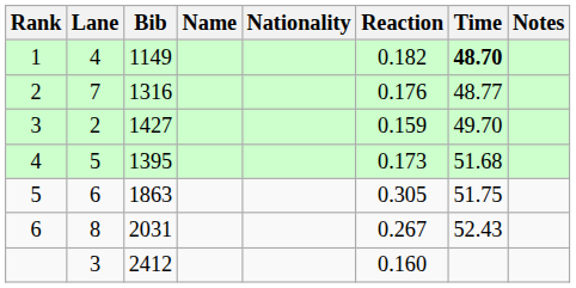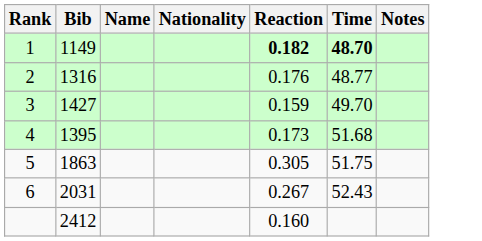 <table class="wikitable sortable" style="text-align:center">
 <tr>
 <th>Rank</th>
-<th>Lane</th>
 <th>Bib</th>
 <th>Name</th>
 <th>Nationality</th>
 <th>Reaction</th>
 <th>Time</th>
 <th>Notes</th>
 </tr>
 <tr bgcolor=ccffcc>
 <td>1</td>
-<td>4</td>
 <td>1149</td>
 <td align=left></td>
 <td align=left></td>
-<td>0.182</td>
+<td><strong>0.182</strong></td>
 <td><strong>48.70</strong></td>
 <td><strong></strong></td>
 </tr>
 <tr bgcolor=ccffcc>
 <td>2</td>
-<td>7</td>
 <td>1316</td>
 <td align=left></td>
 <td align=left></td>
 <td>0.176</td>
 <td>48.77</td>
 <td><strong></strong></td>
 </tr>
 <tr bgcolor=ccffcc>
 <td>3</td>
-<td>2</td>
 <td>1427</td>
 <td align=left></td>
 <td align=left></td>
 <td>0.159</td>
 <td>49.70</td>
 <td><strong></strong></td>
 </tr>
 <tr bgcolor=ccffcc>
 <td>4</td>
-<td>5</td>
 <td>1395</td>
 <td align=left></td>
 <td align=left></td>
 <td>0.173</td>
 <td>51.68</td>
 <td><strong></strong></td>
 </tr>
 <tr>
 <td>5</td>
-<td>6</td>
 <td>1863</td>
 <td align=left></td>
 <td align=left></td>
 <td>0.305</td>
 <td>51.75</td>
 <td></td>
 </tr>
 <tr>
 <td>6</td>
-<td>8</td>
 <td>2031</td>
 <td align=left></td>
 <td align=left></td>
 <td>0.267</td>
 <td>52.43</td>
 <td></td>
 </tr>
 <tr>
 <td></td>
-<td>3</td>
 <td>2412</td>
 <td align=left></td>
 <td align=left></td>
 <td>0.160</td>
 <td></td>
 <td><strong></strong></td>
 </tr>
 </table>
